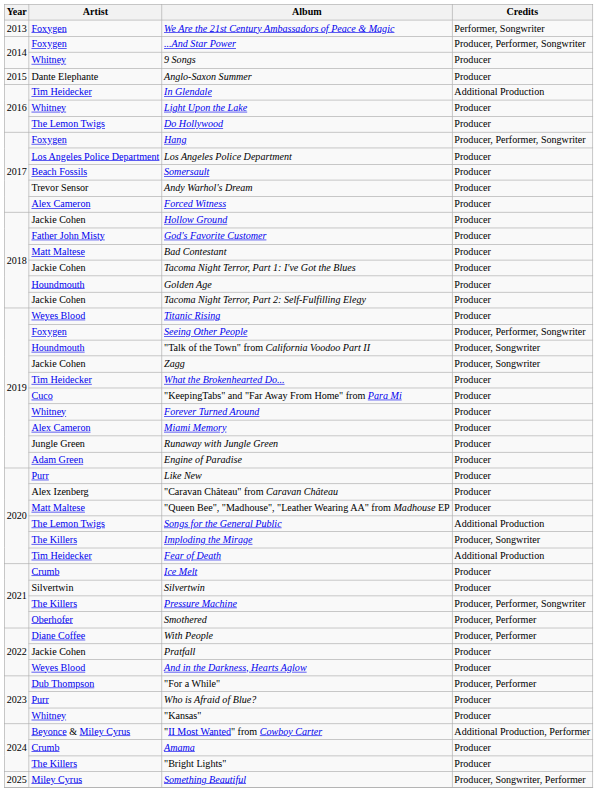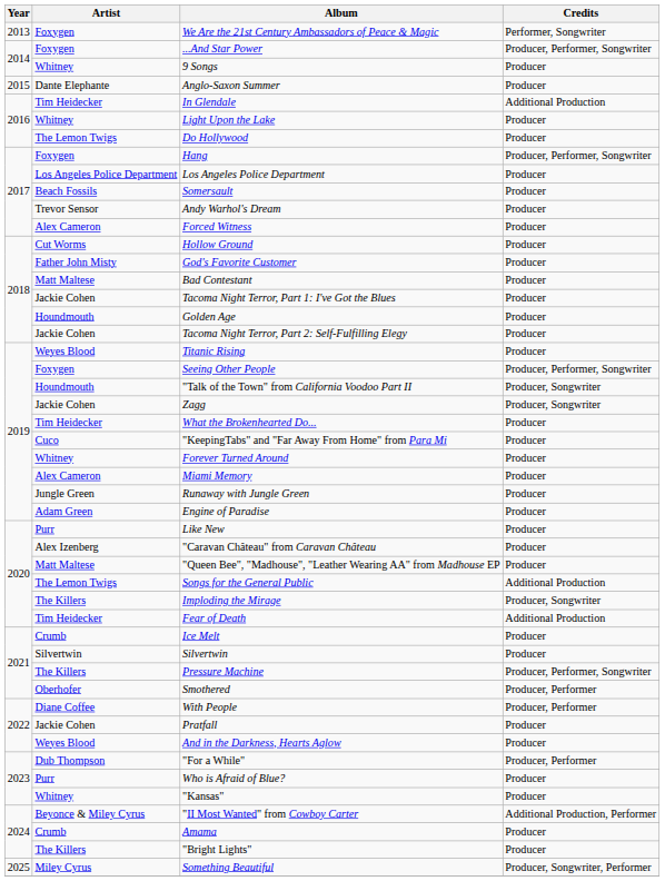 <table class="wikitable">
 <tr>
 <th>Year</th>
 <th>Artist</th>
 <th>Album</th>
 <th>Credits</th>
 </tr>
 <tr>
 <td>2013</td>
 <td><a href='#'>Foxygen</a></td>
 <td><em><a href='#'>We Are the 21st Century Ambassadors of Peace & Magic</a></em></td>
 <td>Performer, Songwriter</td>
 </tr>
 <tr>
 <td rowspan="2">2014</td>
 <td><a href='#'>Foxygen</a></td>
 <td><em><a href='#'>...And Star Power</a></em></td>
 <td>Producer, Performer, Songwriter</td>
 </tr>
 <tr>
 <td><a href='#'>Whitney</a></td>
 <td><em>9 Songs</em></td>
 <td>Producer</td>
 </tr>
 <tr>
 <td>2015</td>
 <td>Dante Elephante</td>
 <td><em>Anglo-Saxon Summer</em></td>
 <td>Producer</td>
 </tr>
 <tr>
 <td rowspan="3">2016</td>
 <td><a href='#'>Tim Heidecker</a></td>
 <td><em><a href='#'>In Glendale</a></em></td>
 <td>Additional Production</td>
 </tr>
 <tr>
 <td><a href='#'>Whitney</a></td>
 <td><em><a href='#'>Light Upon the Lake</a></em></td>
 <td>Producer</td>
 </tr>
 <tr>
 <td><a href='#'>The Lemon Twigs</a></td>
 <td><em><a href='#'>Do Hollywood</a></em></td>
 <td>Producer</td>
 </tr>
 <tr>
 <td rowspan="5">2017</td>
 <td><a href='#'>Foxygen</a></td>
 <td><em><a href='#'>Hang</a></em></td>
 <td>Producer, Performer, Songwriter</td>
 </tr>
 <tr>
 <td><a href='#'>Los Angeles Police Department</a></td>
 <td><em>Los Angeles Police Department</em></td>
 <td>Producer</td>
 </tr>
 <tr>
 <td><a href='#'>Beach Fossils</a></td>
 <td><em><a href='#'>Somersault</a></em></td>
 <td>Producer</td>
 </tr>
 <tr>
 <td>Trevor Sensor</td>
 <td><em>Andy Warhol's Dream</em></td>
 <td>Producer</td>
 </tr>
 <tr>
 <td><a href='#'>Alex Cameron</a></td>
 <td><em><a href='#'>Forced Witness</a></em></td>
 <td>Producer</td>
 </tr>
 <tr>
 <td rowspan="6">2018</td>
-<td>Jackie Cohen</td>
+<td><a href='#'>Cut Worms</a></td>
 <td><em><a href='#'>Hollow Ground</a></em></td>
 <td>Producer</td>
 </tr>
 <tr>
 <td><a href='#'>Father John Misty</a></td>
 <td><em><a href='#'>God's Favorite Customer</a></em></td>
 <td>Producer</td>
 </tr>
 <tr>
 <td><a href='#'>Matt Maltese</a></td>
 <td><em>Bad Contestant</em></td>
 <td>Producer</td>
 </tr>
 <tr>
 <td>Jackie Cohen</td>
 <td><em>Tacoma Night Terror, Part 1: I've Got the Blues</em></td>
 <td>Producer</td>
 </tr>
 <tr>
 <td><a href='#'>Houndmouth</a></td>
 <td><em>Golden Age</em></td>
 <td>Producer</td>
 </tr>
 <tr>
 <td>Jackie Cohen</td>
 <td><em>Tacoma Night Terror, Part 2: Self-Fulfilling Elegy</em></td>
 <td>Producer</td>
 </tr>
 <tr>
 <td rowspan="10">2019</td>
 <td><a href='#'>Weyes Blood</a></td>
 <td><em><a href='#'>Titanic Rising</a></em></td>
 <td>Producer</td>
 </tr>
 <tr>
 <td><a href='#'>Foxygen</a></td>
 <td><em><a href='#'>Seeing Other People</a></em></td>
 <td>Producer, Performer, Songwriter</td>
 </tr>
 <tr>
 <td><a href='#'>Houndmouth</a></td>
 <td>"Talk of the Town" from <em>California Voodoo Part II</em></td>
 <td>Producer, Songwriter</td>
 </tr>
 <tr>
 <td>Jackie Cohen</td>
 <td><em>Zagg</em></td>
 <td>Producer, Songwriter</td>
 </tr>
 <tr>
 <td><a href='#'>Tim Heidecker</a></td>
 <td><em><a href='#'>What the Brokenhearted Do...</a></em></td>
 <td>Producer</td>
 </tr>
 <tr>
 <td><a href='#'>Cuco</a></td>
 <td>"KeepingTabs" and "Far Away From Home" from <em><a href='#'>Para Mi</a></em></td>
 <td>Producer</td>
 </tr>
 <tr>
 <td><a href='#'>Whitney</a></td>
 <td><em><a href='#'>Forever Turned Around</a></em></td>
 <td>Producer</td>
 </tr>
 <tr>
 <td><a href='#'>Alex Cameron</a></td>
 <td><em><a href='#'>Miami Memory</a></em></td>
 <td>Producer</td>
 </tr>
 <tr>
 <td>Jungle Green</td>
 <td><em>Runaway with Jungle Green</em></td>
 <td>Producer</td>
 </tr>
 <tr>
 <td><a href='#'>Adam Green</a></td>
 <td><em>Engine of Paradise</em></td>
 <td>Producer</td>
 </tr>
 <tr>
 <td rowspan="6">2020</td>
 <td><a href='#'>Purr</a></td>
 <td><em>Like New</em></td>
 <td>Producer</td>
 </tr>
 <tr>
 <td>Alex Izenberg</td>
 <td>"Caravan Château" from <em>Caravan Château</em></td>
 <td>Producer</td>
 </tr>
 <tr>
 <td><a href='#'>Matt Maltese</a></td>
 <td>"Queen Bee", "Madhouse", "Leather Wearing AA" from <em>Madhouse</em> EP</td>
 <td>Producer</td>
 </tr>
 <tr>
 <td><a href='#'>The Lemon Twigs</a></td>
 <td><em><a href='#'>Songs for the General Public</a></em></td>
 <td>Additional Production</td>
 </tr>
 <tr>
 <td><a href='#'>The Killers</a></td>
 <td><em><a href='#'>Imploding the Mirage</a></em></td>
 <td>Producer, Songwriter</td>
 </tr>
 <tr>
 <td><a href='#'>Tim Heidecker</a></td>
 <td><em><a href='#'>Fear of Death</a></em></td>
 <td>Additional Production</td>
 </tr>
 <tr>
 <td rowspan="4">2021</td>
 <td><a href='#'>Crumb</a></td>
 <td><em><a href='#'>Ice Melt</a></em></td>
 <td>Producer</td>
 </tr>
 <tr>
 <td>Silvertwin</td>
 <td><em>Silvertwin</em></td>
 <td>Producer</td>
 </tr>
 <tr>
 <td><a href='#'>The Killers</a></td>
 <td><em><a href='#'>Pressure Machine</a></em></td>
 <td>Producer, Performer, Songwriter</td>
 </tr>
 <tr>
 <td><a href='#'>Oberhofer</a></td>
 <td><em>Smothered</em></td>
 <td>Producer, Performer</td>
 </tr>
 <tr>
 <td rowspan="3">2022</td>
 <td><a href='#'>Diane Coffee</a></td>
 <td><em>With People</em></td>
 <td>Producer, Performer</td>
 </tr>
 <tr>
 <td>Jackie Cohen</td>
 <td><em>Pratfall</em></td>
 <td>Producer</td>
 </tr>
 <tr>
 <td><a href='#'>Weyes Blood</a></td>
 <td><em><a href='#'>And in the Darkness, Hearts Aglow</a></em></td>
 <td>Producer</td>
 </tr>
 <tr>
 <td rowspan="3">2023</td>
 <td><a href='#'>Dub Thompson</a></td>
 <td>"For a While"</td>
 <td>Producer, Performer</td>
 </tr>
 <tr>
 <td><a href='#'>Purr</a></td>
 <td><em>Who is Afraid of Blue?</em></td>
 <td>Producer</td>
 </tr>
 <tr>
 <td><a href='#'>Whitney</a></td>
 <td>"Kansas"</td>
 <td>Producer</td>
 </tr>
 <tr>
 <td rowspan="3">2024</td>
 <td><a href='#'>Beyonce</a> & <a href='#'>Miley Cyrus</a></td>
 <td>"<a href='#'>II Most Wanted</a>" from <em><a href='#'>Cowboy Carter</a></em></td>
 <td>Additional Production, Performer</td>
 </tr>
 <tr>
 <td><a href='#'>Crumb</a></td>
 <td><em><a href='#'>Amama</a></em></td>
 <td>Producer</td>
 </tr>
 <tr>
 <td><a href='#'>The Killers</a></td>
 <td>"Bright Lights"</td>
 <td>Producer</td>
 </tr>
 <tr>
 <td>2025</td>
 <td><a href='#'>Miley Cyrus</a></td>
 <td><em><a href='#'>Something Beautiful</a></em></td>
 <td>Producer, Songwriter, Performer</td>
 </tr>
 <tr>
 </tr>
 </table>
